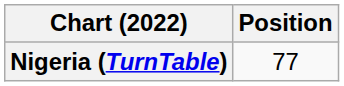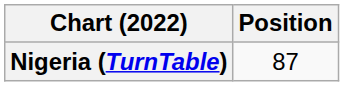 <table class="wikitable sortable plainrowheaders" style="text-align:center">
 <tr>
 <th scope="col">Chart (2022)</th>
 <th scope="col">Position</th>
 </tr>
 <tr>
 <th scope="row">Nigeria (<em><a href='#'>TurnTable</a></em>)</th>
-<td>77</td>
+<td>87</td>
 </tr>
 </table>
